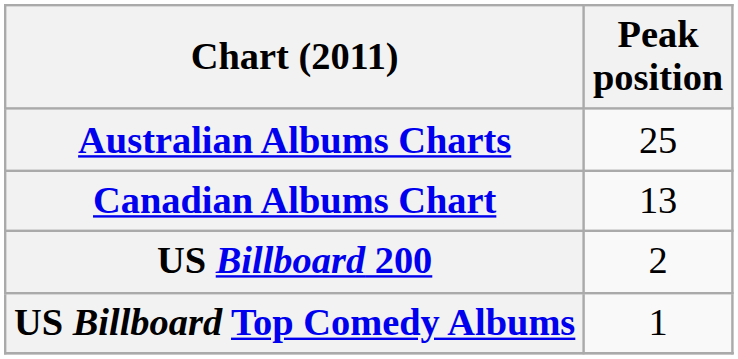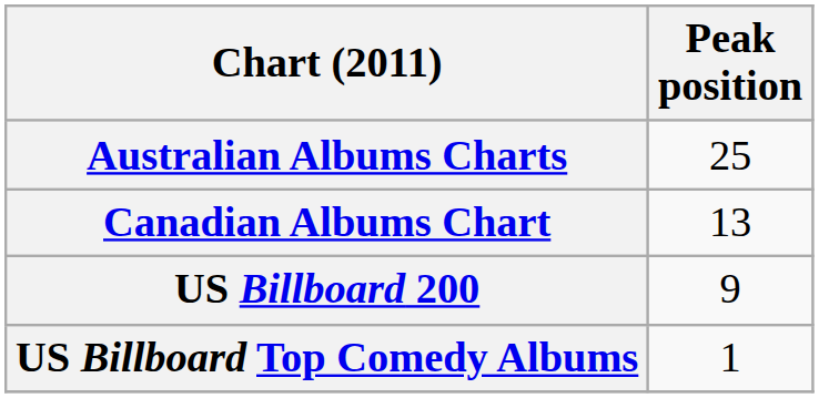 <table class="wikitable sortable plainrowheaders">
 <tr>
 <th>Chart (2011)</th>
 <th>Peak<br>position</th>
 </tr>
 <tr>
 <th scope="row"><a href='#'>Australian Albums Charts</a></th>
 <td align="center">25</td>
 </tr>
 <tr>
 <th scope="row"><a href='#'>Canadian Albums Chart</a></th>
 <td align="center">13</td>
 </tr>
 <tr>
 <th scope="row">US <a href='#'><em>Billboard</em> 200</a></th>
-<td align="center">2</td>
+<td align="center">9</td>
 </tr>
 <tr>
 <th scope="row">US <em>Billboard</em> <a href='#'>Top Comedy Albums</a></th>
 <td align="center">1</td>
 </tr>
 <tr>
 </tr>
 </table>
